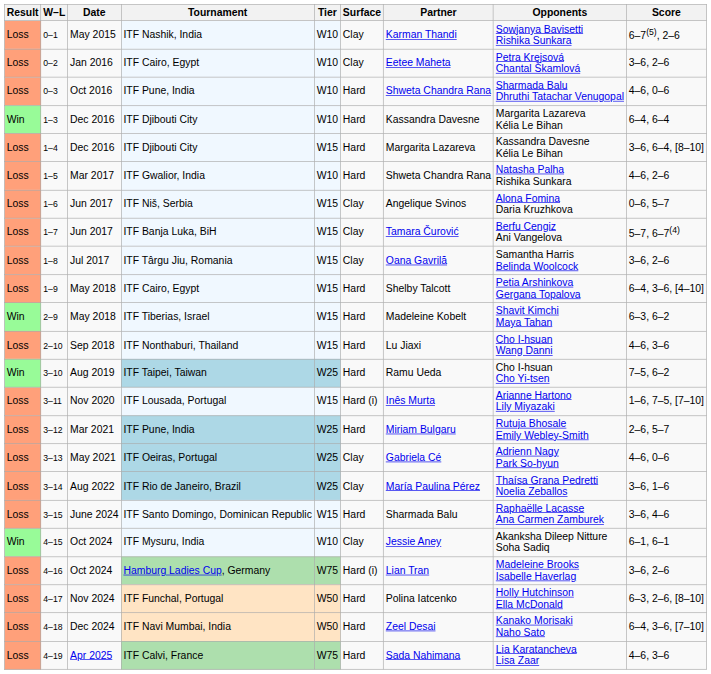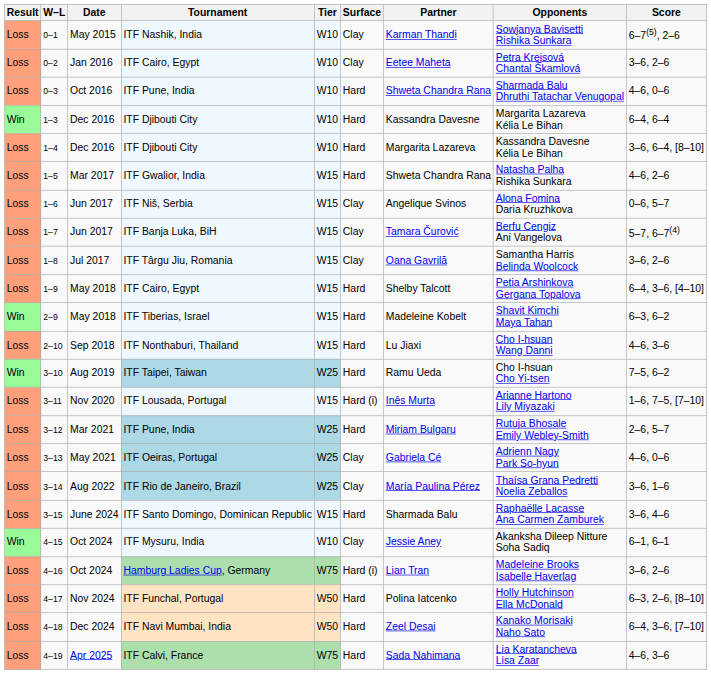 <table class="wikitable sortable">
 <tr>
 <th>Result</th>
 <th class=unsortable>W–L</th>
 <th>Date</th>
 <th>Tournament</th>
 <th>Tier</th>
 <th>Surface</th>
 <th>Partner</th>
 <th>Opponents</th>
 <th class=unsortable>Score</th>
 </tr>
 <tr>
 <td bgcolor="FFA07A">Loss</td>
 <td><small>0–1</small></td>
 <td>May 2015</td>
 <td style="background:#f0f8ff;">ITF Nashik, India</td>
 <td style="background:#f0f8ff;">W10</td>
 <td>Clay</td>
 <td> <a href='#'>Karman Thandi</a></td>
 <td> <a href='#'>Sowjanya Bavisetti</a> <br>  <a href='#'>Rishika Sunkara</a></td>
 <td>6–7<sup>(5)</sup>, 2–6</td>
 </tr>
 <tr>
 <td bgcolor="FFA07A">Loss</td>
 <td><small>0–2</small></td>
 <td>Jan 2016</td>
 <td style="background:#f0f8ff;">ITF Cairo, Egypt</td>
 <td style="background:#f0f8ff;">W10</td>
 <td>Clay</td>
 <td> <a href='#'>Eetee Maheta</a></td>
 <td> <a href='#'>Petra Krejsová</a> <br>  <a href='#'>Chantal Škamlová</a></td>
 <td>3–6, 2–6</td>
 </tr>
 <tr>
 <td bgcolor="FFA07A">Loss</td>
 <td><small>0–3</small></td>
 <td>Oct 2016</td>
 <td style="background:#f0f8ff;">ITF Pune, India</td>
 <td style="background:#f0f8ff;">W10</td>
 <td>Hard</td>
 <td> <a href='#'>Shweta Chandra Rana</a></td>
 <td> <a href='#'>Sharmada Balu</a> <br>  <a href='#'>Dhruthi Tatachar Venugopal</a></td>
 <td>4–6, 0–6</td>
 </tr>
 <tr>
 <td style="background:#98fb98;">Win</td>
 <td><small>1–3</small></td>
 <td>Dec 2016</td>
 <td style="background:#f0f8ff;">ITF Djibouti City</td>
 <td style="background:#f0f8ff;">W10</td>
 <td>Hard</td>
 <td> Kassandra Davesne</td>
 <td> Margarita Lazareva <br>  Kélia Le Bihan</td>
 <td>6–4, 6–4</td>
 </tr>
 <tr>
 <td bgcolor="FFA07A">Loss</td>
 <td><small>1–4</small></td>
 <td>Dec 2016</td>
 <td style="background:#f0f8ff;">ITF Djibouti City</td>
-<td style="background:#f0f8ff;">W15</td>
+<td style="background:#f0f8ff;">W10</td>
 <td>Hard</td>
 <td> Margarita Lazareva</td>
 <td> Kassandra Davesne <br>  Kélia Le Bihan</td>
 <td>3–6, 6–4, [8–10]</td>
 </tr>
 <tr>
 <td bgcolor="FFA07A">Loss</td>
 <td><small>1–5</small></td>
 <td>Mar 2017</td>
 <td style="background:#f0f8ff;">ITF Gwalior, India</td>
-<td style="background:#f0f8ff;">W10</td>
+<td style="background:#f0f8ff;">W15</td>
 <td>Hard</td>
 <td> Shweta Chandra Rana</td>
 <td> <a href='#'>Natasha Palha</a> <br>  Rishika Sunkara</td>
 <td>4–6, 2–6</td>
 </tr>
 <tr>
 <td bgcolor="FFA07A">Loss</td>
 <td><small>1–6</small></td>
 <td>Jun 2017</td>
 <td style="background:#f0f8ff;">ITF Niš, Serbia</td>
 <td style="background:#f0f8ff;">W15</td>
 <td>Clay</td>
 <td> Angelique Svinos</td>
 <td> <a href='#'>Alona Fomina</a> <br>  Daria Kruzhkova</td>
 <td>0–6, 5–7</td>
 </tr>
 <tr>
 <td bgcolor="FFA07A">Loss</td>
 <td><small>1–7</small></td>
 <td>Jun 2017</td>
 <td style="background:#f0f8ff;">ITF Banja Luka, BiH</td>
 <td style="background:#f0f8ff;">W15</td>
 <td>Clay</td>
 <td> <a href='#'>Tamara Čurović</a></td>
 <td> <a href='#'>Berfu Cengiz</a> <br>  Ani Vangelova</td>
 <td>5–7, 6–7<sup>(4)</sup></td>
 </tr>
 <tr>
 <td bgcolor="FFA07A">Loss</td>
 <td><small>1–8</small></td>
 <td>Jul 2017</td>
 <td style="background:#f0f8ff;">ITF Târgu Jiu, Romania</td>
 <td style="background:#f0f8ff;">W15</td>
 <td>Clay</td>
 <td> <a href='#'>Oana Gavrilă</a></td>
 <td> Samantha Harris <br>  <a href='#'>Belinda Woolcock</a></td>
 <td>3–6, 2–6</td>
 </tr>
 <tr>
 <td bgcolor="FFA07A">Loss</td>
 <td><small>1–9</small></td>
 <td>May 2018</td>
 <td style="background:#f0f8ff;">ITF Cairo, Egypt</td>
 <td style="background:#f0f8ff;">W15</td>
 <td>Hard</td>
 <td> Shelby Talcott</td>
 <td> <a href='#'>Petia Arshinkova</a> <br>  <a href='#'>Gergana Topalova</a></td>
 <td>6–4, 3–6, [4–10]</td>
 </tr>
 <tr>
 <td style="background:#98fb98;">Win</td>
 <td><small>2–9</small></td>
 <td>May 2018</td>
 <td style="background:#f0f8ff;">ITF Tiberias, Israel</td>
 <td style="background:#f0f8ff;">W15</td>
 <td>Hard</td>
 <td> Madeleine Kobelt</td>
 <td> <a href='#'>Shavit Kimchi</a> <br>  <a href='#'>Maya Tahan</a></td>
 <td>6–3, 6–2</td>
 </tr>
 <tr>
 <td bgcolor="FFA07A">Loss</td>
 <td><small>2–10</small></td>
 <td>Sep 2018</td>
 <td style="background:#f0f8ff;">ITF Nonthaburi, Thailand</td>
 <td style="background:#f0f8ff;">W15</td>
 <td>Hard</td>
 <td> Lu Jiaxi</td>
 <td> <a href='#'>Cho I-hsuan</a> <br>  <a href='#'>Wang Danni</a></td>
 <td>4–6, 3–6</td>
 </tr>
 <tr>
 <td style="background:#98fb98;">Win</td>
 <td><small>3–10</small></td>
 <td>Aug 2019</td>
 <td style="background:lightblue;">ITF Taipei, Taiwan</td>
 <td style="background:lightblue;">W25</td>
 <td>Hard</td>
 <td> Ramu Ueda</td>
 <td> Cho I-hsuan <br>  <a href='#'>Cho Yi-tsen</a></td>
 <td>7–5, 6–2</td>
 </tr>
 <tr>
 <td bgcolor="FFA07A">Loss</td>
 <td><small>3–11</small></td>
 <td>Nov 2020</td>
 <td style="background:#f0f8ff;">ITF Lousada, Portugal</td>
 <td style="background:#f0f8ff;">W15</td>
 <td>Hard (i)</td>
 <td> <a href='#'>Inês Murta</a></td>
 <td> <a href='#'>Arianne Hartono</a> <br>  <a href='#'>Lily Miyazaki</a></td>
 <td>1–6, 7–5, [7–10]</td>
 </tr>
 <tr>
 <td bgcolor="FFA07A">Loss</td>
 <td><small>3–12</small></td>
 <td>Mar 2021</td>
 <td style="background:lightblue;">ITF Pune, India</td>
 <td style="background:lightblue;">W25</td>
 <td>Hard</td>
 <td> <a href='#'>Miriam Bulgaru</a></td>
 <td> <a href='#'>Rutuja Bhosale</a> <br>  <a href='#'>Emily Webley-Smith</a></td>
 <td>2–6, 5–7</td>
 </tr>
 <tr>
 <td bgcolor="FFA07A">Loss</td>
 <td><small>3–13</small></td>
 <td>May 2021</td>
 <td style="background:lightblue;">ITF Oeiras, Portugal</td>
 <td style="background:lightblue;">W25</td>
 <td>Clay</td>
 <td> <a href='#'>Gabriela Cé</a></td>
 <td> <a href='#'>Adrienn Nagy</a> <br>  <a href='#'>Park So-hyun</a></td>
 <td>4–6, 0–6</td>
 </tr>
 <tr>
 <td bgcolor=FFA07A>Loss</td>
 <td><small>3–14</small></td>
 <td>Aug 2022</td>
 <td style="background:lightblue;">ITF Rio de Janeiro, Brazil</td>
 <td style="background:lightblue;">W25</td>
 <td>Clay</td>
 <td> <a href='#'>María Paulina Pérez</a></td>
 <td> <a href='#'>Thaísa Grana Pedretti</a> <br>  <a href='#'>Noelia Zeballos</a></td>
 <td>3–6, 1–6</td>
 </tr>
 <tr>
 <td bgcolor=FFA07A>Loss</td>
 <td><small>3–15</small></td>
 <td>June 2024</td>
 <td style="background:#f0f8ff;">ITF Santo Domingo, Dominican Republic</td>
 <td style="background:#f0f8ff;">W15</td>
 <td>Hard</td>
 <td> Sharmada Balu</td>
 <td> <a href='#'>Raphaëlle Lacasse</a> <br>  <a href='#'>Ana Carmen Zamburek</a></td>
 <td>3–6, 4–6</td>
 </tr>
 <tr>
 <td style="background:#98fb98;">Win</td>
 <td><small>4–15</small></td>
 <td>Oct 2024</td>
 <td style="background:#f0f8ff;">ITF Mysuru, India</td>
 <td style="background:#f0f8ff;">W10</td>
 <td>Clay</td>
 <td> <a href='#'>Jessie Aney</a></td>
 <td> Akanksha Dileep Nitture <br>  Soha Sadiq</td>
 <td>6–1, 6–1</td>
 </tr>
 <tr>
 <td bgcolor=FFA07A>Loss</td>
 <td><small>4–16</small></td>
 <td>Oct 2024</td>
 <td style="background:#addfad;"><a href='#'>Hamburg Ladies Cup</a>, Germany</td>
 <td style="background:#addfad;">W75</td>
 <td>Hard (i)</td>
 <td> <a href='#'>Lian Tran</a></td>
 <td> <a href='#'>Madeleine Brooks</a> <br>  <a href='#'>Isabelle Haverlag</a></td>
 <td>3–6, 2–6</td>
 </tr>
 <tr>
 <td bgcolor=FFA07A>Loss</td>
 <td><small>4–17</small></td>
 <td>Nov 2024</td>
 <td style="background:#ffe4c4;">ITF Funchal, Portugal</td>
 <td style="background:#ffe4c4;">W50</td>
 <td>Hard</td>
 <td> Polina Iatcenko</td>
 <td> <a href='#'>Holly Hutchinson</a> <br>  <a href='#'>Ella McDonald</a></td>
 <td>6–3, 2–6, [8–10]</td>
 </tr>
 <tr>
 <td bgcolor=FFA07A>Loss</td>
 <td><small>4–18</small></td>
 <td>Dec 2024</td>
 <td style="background:#ffe4c4;">ITF Navi Mumbai, India</td>
 <td style="background:#ffe4c4;">W50</td>
 <td>Hard</td>
 <td> <a href='#'>Zeel Desai</a></td>
 <td> <a href='#'>Kanako Morisaki</a> <br>  <a href='#'>Naho Sato</a></td>
 <td>6–4, 3–6, [7–10]</td>
 </tr>
 <tr>
 <td bgcolor=FFA07A>Loss</td>
 <td><small>4–19</small></td>
 <td><a href='#'>Apr 2025</a></td>
 <td style="background:#addfad;">ITF Calvi, France</td>
 <td style="background:#addfad;">W75</td>
 <td>Hard</td>
 <td> <a href='#'>Sada Nahimana</a></td>
 <td> <a href='#'>Lia Karatancheva</a> <br>  <a href='#'>Lisa Zaar</a></td>
 <td>4–6, 3–6</td>
 </tr>
 </table>
